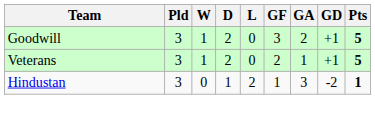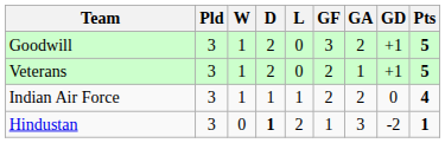 <table class="wikitable" style="text-align: center;">
 <tr>
 <th width="175">Team</th>
 <th width="20">Pld</th>
 <th width="20">W</th>
 <th width="20">D</th>
 <th width="20">L</th>
 <th width="20">GF</th>
 <th width="20">GA</th>
 <th width="20">GD</th>
 <th width="20">Pts</th>
 </tr>
 <tr bgcolor=#ccffcc>
 <td align=left>Goodwill</td>
 <td>3</td>
 <td>1</td>
 <td>2</td>
 <td>0</td>
 <td>3</td>
 <td>2</td>
 <td>+1</td>
 <td><strong>5</strong></td>
 </tr>
 <tr bgcolor=#ccffcc>
 <td align=left>Veterans</td>
 <td>3</td>
 <td>1</td>
 <td>2</td>
 <td>0</td>
 <td>2</td>
 <td>1</td>
 <td>+1</td>
 <td><strong>5</strong></td>
 </tr>
 <tr>
+<td align=left>Indian Air Force</td>
+<td>3</td>
+<td>1</td>
+<td>1</td>
+<td>1</td>
+<td>2</td>
+<td>2</td>
+<td>0</td>
+<td><strong>4</strong></td>
+</tr>
+<tr>
 <td align=left><a href='#'>Hindustan</a></td>
 <td>3</td>
 <td>0</td>
-<td>1</td>
+<td><strong>1</strong></td>
 <td>2</td>
 <td>1</td>
 <td>3</td>
 <td>-2</td>
 <td><strong>1</strong></td>
 </tr>
 </table>
